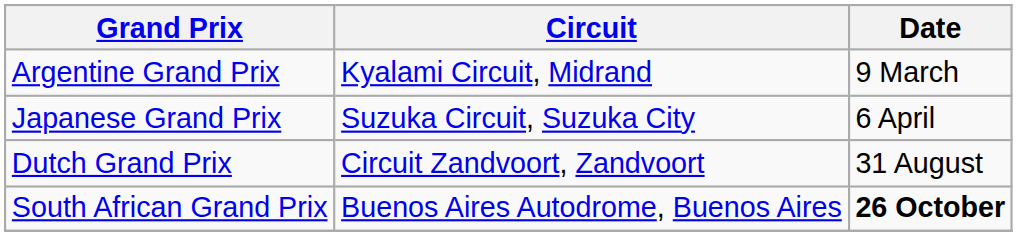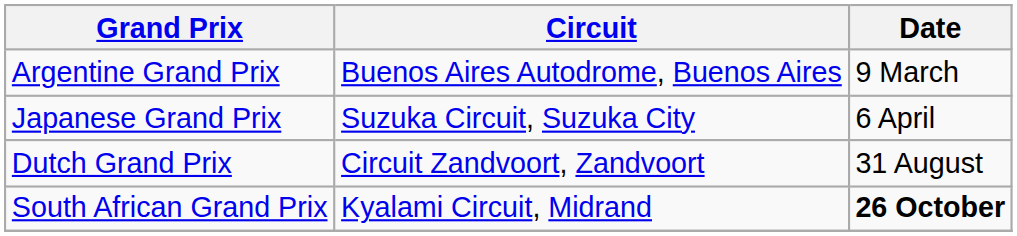 <table class="wikitable" style="font-size: 85%;">
 <tr>
 <th><a href='#'>Grand Prix</a></th>
 <th><a href='#'>Circuit</a></th>
 <th>Date</th>
 </tr>
 <tr>
 <td><a href='#'>Argentine Grand Prix</a></td>
-<td> <a href='#'>Kyalami Circuit</a>, <a href='#'>Midrand</a></td>
+<td nowrap> <a href='#'>Buenos Aires Autodrome</a>, <a href='#'>Buenos Aires</a></td>
 <td>9 March</td>
 </tr>
 <tr>
 <td><a href='#'>Japanese Grand Prix</a></td>
 <td> <a href='#'>Suzuka Circuit</a>, <a href='#'>Suzuka City</a></td>
 <td>6 April</td>
 </tr>
 <tr>
 <td><a href='#'>Dutch Grand Prix</a></td>
 <td> <a href='#'>Circuit Zandvoort</a>, <a href='#'>Zandvoort</a></td>
 <td>31 August</td>
 </tr>
 <tr>
 <td><a href='#'>South African Grand Prix</a></td>
-<td nowrap> <a href='#'>Buenos Aires Autodrome</a>, <a href='#'>Buenos Aires</a></td>
+<td> <a href='#'>Kyalami Circuit</a>, <a href='#'>Midrand</a></td>
 <td nowrap><strong>26 October</strong></td>
 </tr>
 <tr>
 </tr>
 </table>
